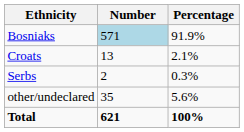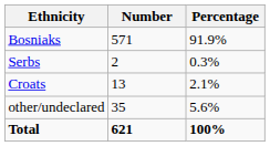 <table class="wikitable">
 <tr>
 <th width="100px">Ethnicity</th>
 <th width="80px">Number</th>
 <th width="80px">Percentage</th>
 </tr>
 <tr>
 <td><a href='#'>Bosniaks</a></td>
-<td style="background: lightblue;">571</td>
+<td>571</td>
 <td>91.9%</td>
+</tr>
+<tr>
+<td><a href='#'>Serbs</a></td>
+<td>2</td>
+<td>0.3%</td>
 </tr>
 <tr>
 <td><a href='#'>Croats</a></td>
 <td>13</td>
 <td>2.1%</td>
-</tr>
-<tr>
-<td><a href='#'>Serbs</a></td>
-<td>2</td>
-<td>0.3%</td>
 </tr>
 <tr>
 <td>other/undeclared</td>
 <td>35</td>
 <td>5.6%</td>
 </tr>
 <tr>
 <td><strong>Total</strong></td>
 <td><strong>621</strong></td>
 <td><strong>100%</strong></td>
 </tr>
 </table>
